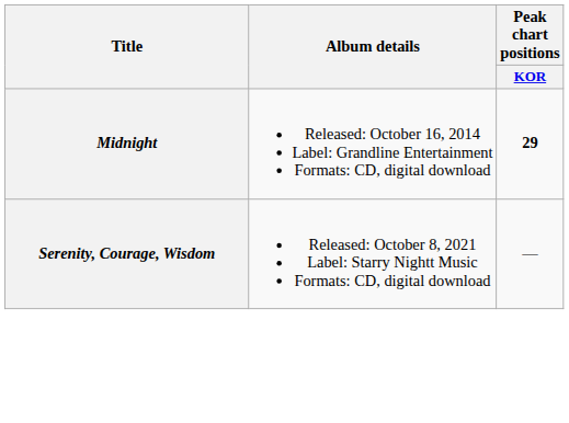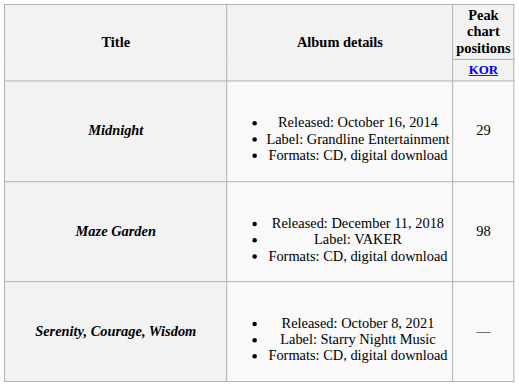 <table class="wikitable plainrowheaders" style="text-align:center;">
 <tr>
 <th scope="col" rowspan="2" style="width:15em;">Title</th>
 <th scope="col" rowspan="2">Album details</th>
 <th scope="col" colspan="1">Peak chart positions</th>
 </tr>
 <tr>
 <th scope="col" style="width:2.5em;font-size:90%;"><a href='#'>KOR</a><br></th>
 </tr>
 <tr>
 <th scope="row"><em>Midnight</em></th>
 <td><br><ul><li>Released: October 16, 2014</li><li>Label: Grandline Entertainment</li><li>Formats: CD, digital download</li></ul></td>
-<td><strong>29</strong></td>
+<td>29</td>
+</tr>
+<tr>
+<th scope="row"><em>Maze Garden</em></th>
+<td><br><ul><li>Released: December 11, 2018</li><li>Label: VAKER</li><li>Formats: CD, digital download</li></ul></td>
+<td>98</td>
 </tr>
 <tr>
 <th scope="row"><em>Serenity, Courage, Wisdom</em></th>
 <td><br><ul><li>Released: October 8, 2021</li><li>Label: Starry Nightt Music</li><li>Formats: CD, digital download</li></ul></td>
 <td>—</td>
 </tr>
 </table>
